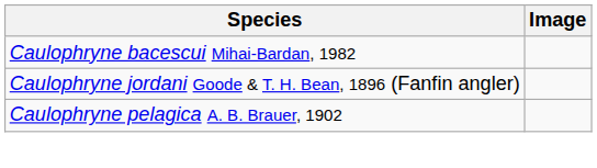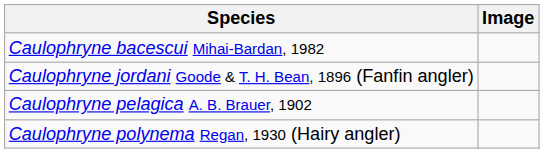 <table class="wikitable">
 <tr>
 <th>Species</th>
 <th>Image</th>
 </tr>
 <tr>
 <td><em><a href='#'>Caulophryne bacescui</a></em> <small><a href='#'>Mihai-Bardan</a>, 1982</small></td>
 <td></td>
 </tr>
 <tr>
 <td><em><a href='#'>Caulophryne jordani</a></em> <small><a href='#'>Goode</a> & <a href='#'>T. H. Bean</a>, 1896</small> (Fanfin angler)</td>
 <td></td>
 </tr>
 <tr>
 <td><em><a href='#'>Caulophryne pelagica</a></em> <small><a href='#'>A. B. Brauer</a>, 1902</small></td>
 <td></td>
 </tr>
+<tr>
+<td><em><a href='#'>Caulophryne polynema</a></em> <small><a href='#'>Regan</a>, 1930</small> (Hairy angler)</td>
+<td></td>
+</tr>
 </table>
